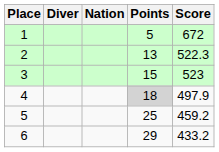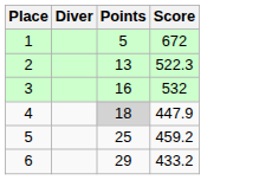 <table class="wikitable sortable" style="text-align:center">
 <tr>
 <th>Place</th>
 <th>Diver</th>
-<th>Nation</th>
 <th>Points</th>
 <th>Score</th>
 </tr>
 <tr style="background:#cfc;">
 <td>1</td>
-<td align=left></td>
 <td align=left></td>
 <td>5</td>
 <td>672</td>
 </tr>
 <tr style="background:#cfc;">
 <td>2</td>
 <td align=left></td>
-<td align=left></td>
 <td>13</td>
 <td>522.3</td>
 </tr>
 <tr style="background:#cfc;">
 <td>3</td>
 <td align=left></td>
-<td align=left></td>
-<td>15</td>
-<td>523</td>
+<td>16</td>
+<td>532</td>
 </tr>
 <tr>
 <td>4</td>
 <td align=left></td>
-<td align=left></td>
 <td style="background: lightgrey;">18</td>
-<td>497.9</td>
+<td>447.9</td>
 </tr>
 <tr>
 <td>5</td>
-<td align=left></td>
 <td align=left></td>
 <td>25</td>
 <td>459.2</td>
 </tr>
 <tr>
 <td>6</td>
 <td align=left></td>
-<td align=left></td>
 <td>29</td>
 <td>433.2</td>
 </tr>
 </table>
